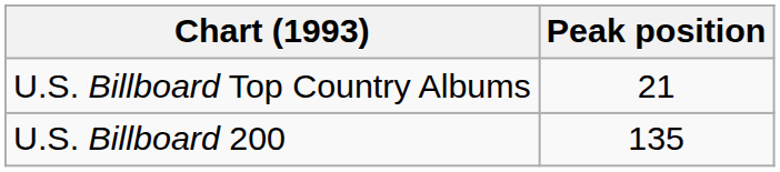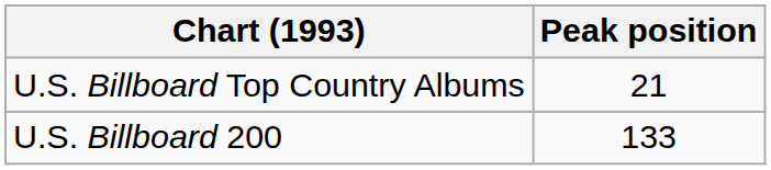 <table class="wikitable">
 <tr>
 <th>Chart (1993)</th>
 <th>Peak position</th>
 </tr>
 <tr>
 <td>U.S. <em>Billboard</em> Top Country Albums</td>
 <td align="center">21</td>
 </tr>
 <tr>
 <td>U.S. <em>Billboard</em> 200</td>
-<td align="center">135</td>
+<td align="center">133</td>
 </tr>
 </table>
